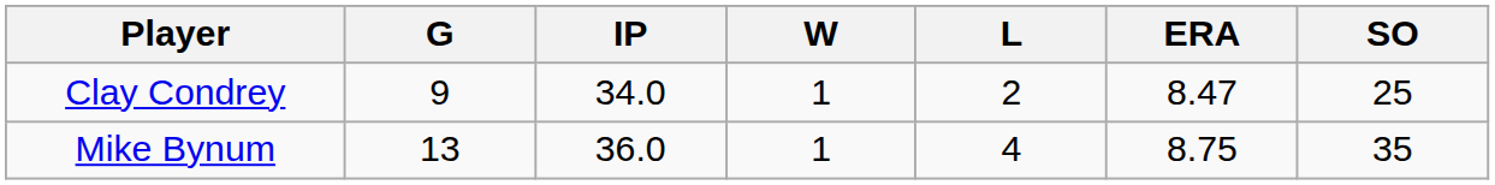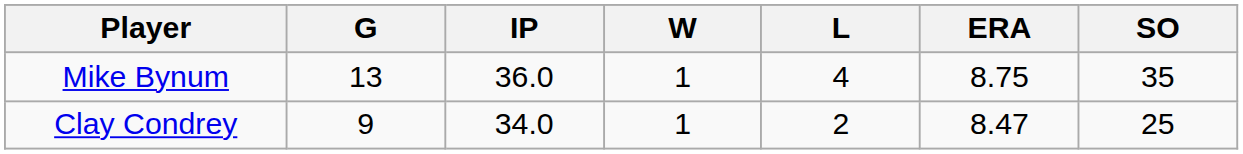 <table class="wikitable sortable">
 <tr>
 <th bgcolor="#DDDDFF" width="16%">Player</th>
 <th bgcolor="#DDDDFF" width="9%">G</th>
 <th bgcolor="#DDDDFF" width="9%">IP</th>
 <th bgcolor="#DDDDFF" width="9%">W</th>
 <th bgcolor="#DDDDFF" width="9%">L</th>
 <th bgcolor="#DDDDFF" width="9%">ERA</th>
 <th bgcolor="#DDDDFF" width="9%">SO</th>
 </tr>
 <tr align=center>
+<td><a href='#'>Mike Bynum</a></td>
+<td>13</td>
+<td>36.0</td>
+<td>1</td>
+<td>4</td>
+<td>8.75</td>
+<td>35</td>
+</tr>
+<tr align=center>
 <td><a href='#'>Clay Condrey</a></td>
 <td>9</td>
 <td>34.0</td>
 <td>1</td>
 <td>2</td>
 <td>8.47</td>
 <td>25</td>
 </tr>
-<tr align=center>
-<td><a href='#'>Mike Bynum</a></td>
-<td>13</td>
-<td>36.0</td>
-<td>1</td>
-<td>4</td>
-<td>8.75</td>
-<td>35</td>
-</tr>
 </table>
